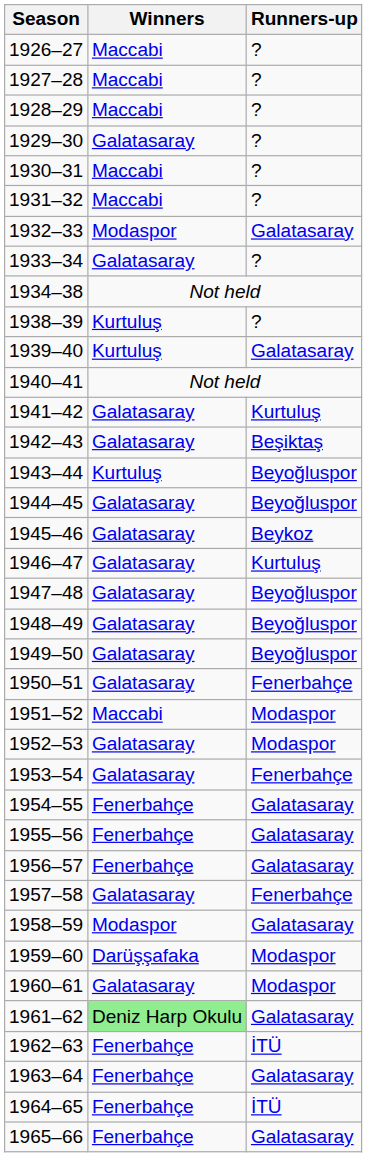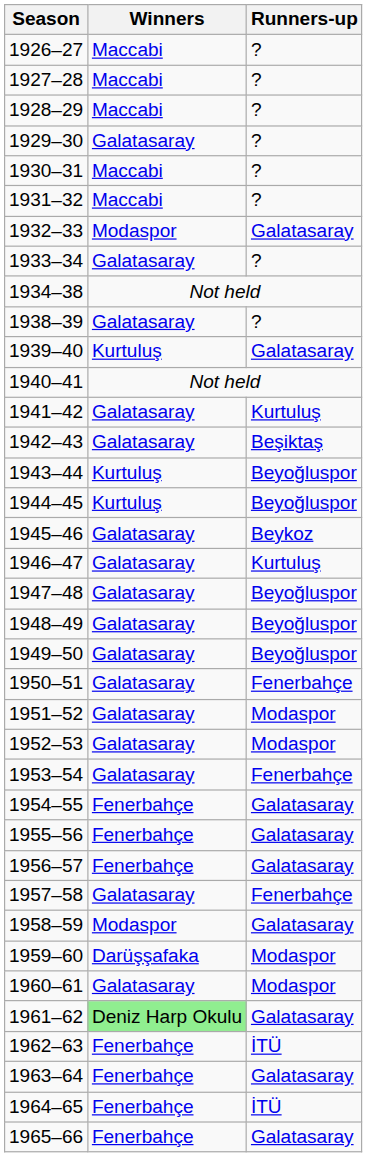 <table class="wikitable">
 <tr>
 <th>Season</th>
 <th>Winners</th>
 <th>Runners-up</th>
 </tr>
 <tr>
 <td>1926–27</td>
 <td><a href='#'>Maccabi</a></td>
 <td>?</td>
 </tr>
 <tr>
 <td>1927–28</td>
 <td><a href='#'>Maccabi</a></td>
 <td>?</td>
 </tr>
 <tr>
 <td>1928–29</td>
 <td><a href='#'>Maccabi</a></td>
 <td>?</td>
 </tr>
 <tr>
 <td>1929–30</td>
 <td><a href='#'>Galatasaray</a></td>
 <td>?</td>
 </tr>
 <tr>
 <td>1930–31</td>
 <td><a href='#'>Maccabi</a></td>
 <td>?</td>
 </tr>
 <tr>
 <td>1931–32</td>
 <td><a href='#'>Maccabi</a></td>
 <td>?</td>
 </tr>
 <tr>
 <td>1932–33</td>
 <td><a href='#'>Modaspor</a></td>
 <td><a href='#'>Galatasaray</a></td>
 </tr>
 <tr>
 <td>1933–34</td>
 <td><a href='#'>Galatasaray</a></td>
 <td>?</td>
 </tr>
 <tr>
 <td>1934–38</td>
 <td colspan="3" style="text-align:center;"><em>Not held</em></td>
 </tr>
 <tr>
 <td>1938–39</td>
-<td><a href='#'>Kurtuluş</a></td>
+<td><a href='#'>Galatasaray</a></td>
 <td>?</td>
 </tr>
 <tr>
 <td>1939–40</td>
 <td><a href='#'>Kurtuluş</a></td>
 <td><a href='#'>Galatasaray</a></td>
 </tr>
 <tr>
 <td>1940–41</td>
 <td colspan="3" style="text-align:center;"><em>Not held</em></td>
 </tr>
 <tr>
 <td>1941–42</td>
 <td><a href='#'>Galatasaray</a></td>
 <td><a href='#'>Kurtuluş</a></td>
 </tr>
 <tr>
 <td>1942–43</td>
 <td><a href='#'>Galatasaray</a></td>
 <td><a href='#'>Beşiktaş</a></td>
 </tr>
 <tr>
 <td>1943–44</td>
 <td><a href='#'>Kurtuluş</a></td>
 <td><a href='#'>Beyoğluspor</a></td>
 </tr>
 <tr>
 <td>1944–45</td>
-<td><a href='#'>Galatasaray</a></td>
+<td><a href='#'>Kurtuluş</a></td>
 <td><a href='#'>Beyoğluspor</a></td>
 </tr>
 <tr>
 <td>1945–46</td>
 <td><a href='#'>Galatasaray</a></td>
 <td><a href='#'>Beykoz</a></td>
 </tr>
 <tr>
 <td>1946–47</td>
 <td><a href='#'>Galatasaray</a></td>
 <td><a href='#'>Kurtuluş</a></td>
 </tr>
 <tr>
 <td>1947–48</td>
 <td><a href='#'>Galatasaray</a></td>
 <td><a href='#'>Beyoğluspor</a></td>
 </tr>
 <tr>
 <td>1948–49</td>
 <td><a href='#'>Galatasaray</a></td>
 <td><a href='#'>Beyoğluspor</a></td>
 </tr>
 <tr>
 <td>1949–50</td>
 <td><a href='#'>Galatasaray</a></td>
 <td><a href='#'>Beyoğluspor</a></td>
 </tr>
 <tr>
 <td>1950–51</td>
 <td><a href='#'>Galatasaray</a></td>
 <td><a href='#'>Fenerbahçe</a></td>
 </tr>
 <tr>
 <td>1951–52</td>
-<td><a href='#'>Maccabi</a></td>
+<td><a href='#'>Galatasaray</a></td>
 <td><a href='#'>Modaspor</a></td>
 </tr>
 <tr>
 <td>1952–53</td>
 <td><a href='#'>Galatasaray</a></td>
 <td><a href='#'>Modaspor</a></td>
 </tr>
 <tr>
 <td>1953–54</td>
 <td><a href='#'>Galatasaray</a></td>
 <td><a href='#'>Fenerbahçe</a></td>
 </tr>
 <tr>
 <td>1954–55</td>
 <td><a href='#'>Fenerbahçe</a></td>
 <td><a href='#'>Galatasaray</a></td>
 </tr>
 <tr>
 <td>1955–56</td>
 <td><a href='#'>Fenerbahçe</a></td>
 <td><a href='#'>Galatasaray</a></td>
 </tr>
 <tr>
 <td>1956–57</td>
 <td><a href='#'>Fenerbahçe</a></td>
 <td><a href='#'>Galatasaray</a></td>
 </tr>
 <tr>
 <td>1957–58</td>
 <td><a href='#'>Galatasaray</a></td>
 <td><a href='#'>Fenerbahçe</a></td>
 </tr>
 <tr>
 <td>1958–59</td>
 <td><a href='#'>Modaspor</a></td>
 <td><a href='#'>Galatasaray</a></td>
 </tr>
 <tr>
 <td>1959–60</td>
 <td><a href='#'>Darüşşafaka</a></td>
 <td><a href='#'>Modaspor</a></td>
 </tr>
 <tr>
 <td>1960–61</td>
 <td><a href='#'>Galatasaray</a></td>
 <td><a href='#'>Modaspor</a></td>
 </tr>
 <tr>
 <td>1961–62</td>
 <td style="background: lightgreen;">Deniz Harp Okulu</td>
 <td><a href='#'>Galatasaray</a></td>
 </tr>
 <tr>
 <td>1962–63</td>
 <td><a href='#'>Fenerbahçe</a></td>
 <td><a href='#'>İTÜ</a></td>
 </tr>
 <tr>
 <td>1963–64</td>
 <td><a href='#'>Fenerbahçe</a></td>
 <td><a href='#'>Galatasaray</a></td>
 </tr>
 <tr>
 <td>1964–65</td>
 <td><a href='#'>Fenerbahçe</a></td>
 <td><a href='#'>İTÜ</a></td>
 </tr>
 <tr>
 <td>1965–66</td>
 <td><a href='#'>Fenerbahçe</a></td>
 <td><a href='#'>Galatasaray</a></td>
 </tr>
 </table>
